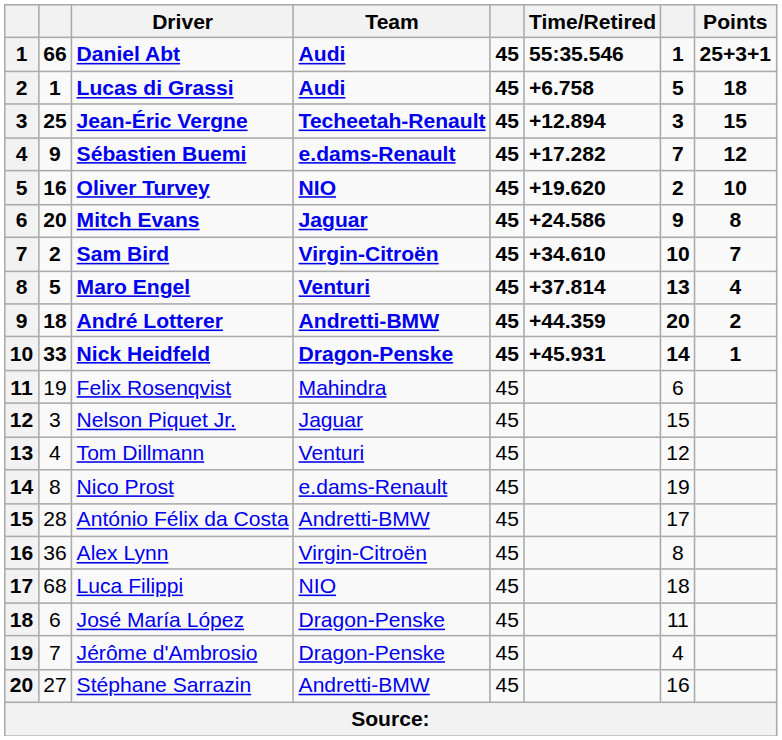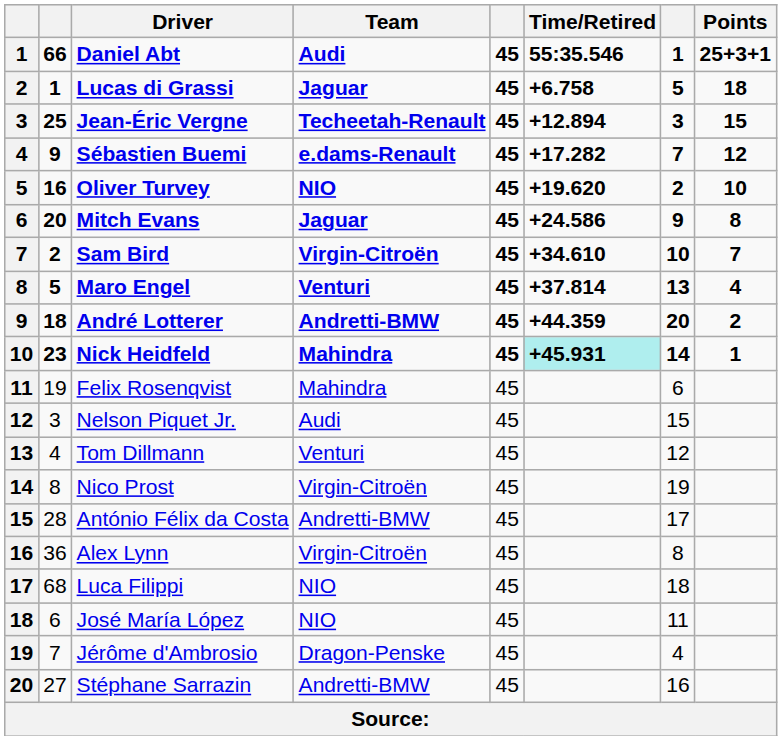 <table class="wikitable sortable" style="font-size: 85%">
 <tr>
 <th scope="col"></th>
 <th scope="col"></th>
 <th scope="col">Driver</th>
 <th scope="col">Team</th>
 <th scope="col"></th>
 <th scope="col" class="unsortable">Time/Retired</th>
 <th scope="col"></th>
 <th scope="col">Points</th>
 </tr>
 <tr style="font-weight:bold">
 <th scope="row">1</th>
 <td align="center">66</td>
 <td data-sort-value="ABT"> <a href='#'>Daniel Abt</a></td>
 <td><a href='#'>Audi</a></td>
 <td align="center">45</td>
 <td>55:35.546</td>
 <td align="center">1</td>
 <td align="center">25+3+1</td>
 </tr>
 <tr style="font-weight:bold">
 <th scope="row">2</th>
 <td align="center">1</td>
 <td data-sort-value="DIG"> <a href='#'>Lucas di Grassi</a></td>
-<td><a href='#'>Audi</a></td>
+<td><a href='#'>Jaguar</a></td>
 <td align="center">45</td>
 <td>+6.758</td>
 <td align="center">5</td>
 <td align="center">18</td>
 </tr>
 <tr style="font-weight:bold">
 <th scope="row">3</th>
 <td align="center">25</td>
 <td data-sort-value="VER"> <a href='#'>Jean-Éric Vergne</a></td>
 <td><a href='#'>Techeetah-Renault</a></td>
 <td align="center">45</td>
 <td>+12.894</td>
 <td align="center">3</td>
 <td align="center">15</td>
 </tr>
 <tr style="font-weight:bold">
 <th scope="row">4</th>
 <td align="center">9</td>
 <td data-sort-value="BUE"> <a href='#'>Sébastien Buemi</a></td>
 <td><a href='#'>e.dams-Renault</a></td>
 <td align="center">45</td>
 <td>+17.282</td>
 <td align="center">7</td>
 <td align="center">12</td>
 </tr>
 <tr style="font-weight:bold">
 <th scope="row">5</th>
 <td align="center">16</td>
 <td data-sort-value="TUR"> <a href='#'>Oliver Turvey</a></td>
 <td><a href='#'>NIO</a></td>
 <td align="center">45</td>
 <td>+19.620</td>
 <td align="center">2</td>
 <td align="center">10</td>
 </tr>
 <tr style="font-weight:bold">
 <th scope="row">6</th>
 <td align="center">20</td>
 <td data-sort-value="EVA"> <a href='#'>Mitch Evans</a></td>
 <td><a href='#'>Jaguar</a></td>
 <td align="center">45</td>
 <td>+24.586</td>
 <td align="center">9</td>
 <td align="center">8</td>
 </tr>
 <tr style="font-weight:bold">
 <th scope="row">7</th>
 <td align="center">2</td>
 <td data-sort-value="BIR"> <a href='#'>Sam Bird</a></td>
 <td><a href='#'>Virgin-Citroën</a></td>
 <td align="center">45</td>
 <td>+34.610</td>
 <td align="center">10</td>
 <td align="center">7</td>
 </tr>
 <tr style="font-weight:bold">
 <th scope="row">8</th>
 <td align="center">5</td>
 <td data-sort-value="ENG"> <a href='#'>Maro Engel</a></td>
 <td><a href='#'>Venturi</a></td>
 <td align="center">45</td>
 <td>+37.814</td>
 <td align="center">13</td>
 <td align="center">4</td>
 </tr>
 <tr style="font-weight:bold">
 <th scope="row">9</th>
 <td align="center">18</td>
 <td data-sort-value="LOT"> <a href='#'>André Lotterer</a></td>
 <td><a href='#'>Andretti-BMW</a></td>
 <td align="center">45</td>
 <td>+44.359</td>
 <td align="center">20</td>
 <td align="center">2</td>
 </tr>
 <tr style="font-weight:bold">
 <th scope="row">10</th>
-<td align="center">33</td>
+<td align="center">23</td>
 <td data-sort-value="HEI"> <a href='#'>Nick Heidfeld</a></td>
-<td><a href='#'>Dragon-Penske</a></td>
+<td><a href='#'>Mahindra</a></td>
 <td align="center">45</td>
-<td>+45.931</td>
+<td style="background: paleturquoise;">+45.931</td>
 <td align="center">14</td>
 <td align="center">1</td>
 </tr>
 <tr>
 <th scope="row"><strong>11</strong></th>
 <td align="center">19</td>
 <td data-sort-value="ROS"> <a href='#'>Felix Rosenqvist</a></td>
 <td><a href='#'>Mahindra</a></td>
 <td align="center">45</td>
 <td></td>
 <td align="center">6</td>
 <td></td>
 </tr>
 <tr>
 <th scope="row"><strong>12</strong></th>
 <td align="center">3</td>
 <td data-sort-value="PIQ"> <a href='#'>Nelson Piquet Jr.</a></td>
-<td><a href='#'>Jaguar</a></td>
+<td><a href='#'>Audi</a></td>
 <td align="center">45</td>
 <td></td>
 <td align="center">15</td>
 <td></td>
 </tr>
 <tr>
 <th scope="row"><strong>13</strong></th>
 <td align="center">4</td>
 <td data-sort-value="DIL"> <a href='#'>Tom Dillmann</a></td>
 <td><a href='#'>Venturi</a></td>
 <td align="center">45</td>
 <td></td>
 <td align="center">12</td>
 <td></td>
 </tr>
 <tr>
 <th scope="row"><strong>14</strong></th>
 <td align="center">8</td>
 <td data-sort-value="PRO"> <a href='#'>Nico Prost</a></td>
-<td><a href='#'>e.dams-Renault</a></td>
+<td><a href='#'>Virgin-Citroën</a></td>
 <td align="center">45</td>
 <td></td>
 <td align="center">19</td>
 <td></td>
 </tr>
 <tr>
 <th scope="row"><strong>15</strong></th>
 <td align="center">28</td>
 <td data-sort-value="FDC"> <a href='#'>António Félix da Costa</a></td>
 <td><a href='#'>Andretti-BMW</a></td>
 <td align="center">45</td>
 <td></td>
 <td align="center">17</td>
 <td></td>
 </tr>
 <tr>
 <th scope="row"><strong>16</strong></th>
 <td align="center">36</td>
 <td data-sort-value="LYN"> <a href='#'>Alex Lynn</a></td>
 <td><a href='#'>Virgin-Citroën</a></td>
 <td align="center">45</td>
 <td></td>
 <td align="center">8</td>
 <td></td>
 </tr>
 <tr>
 <th scope="row"><strong>17</strong></th>
 <td align="center">68</td>
 <td data-sort-value="FIL"> <a href='#'>Luca Filippi</a></td>
 <td><a href='#'>NIO</a></td>
 <td align="center">45</td>
 <td></td>
 <td align="center">18</td>
 <td></td>
 </tr>
 <tr>
 <th scope="row"><strong>18</strong></th>
 <td align="center">6</td>
 <td data-sort-value="LOP"> <a href='#'>José María López</a></td>
-<td><a href='#'>Dragon-Penske</a></td>
+<td><a href='#'>NIO</a></td>
 <td align="center">45</td>
 <td></td>
 <td align="center">11</td>
 <td></td>
 </tr>
 <tr>
 <th scope="row"><strong>19</strong></th>
 <td align="center">7</td>
 <td data-sort-value="DAM"> <a href='#'>Jérôme d'Ambrosio</a></td>
 <td><a href='#'>Dragon-Penske</a></td>
 <td align="center">45</td>
 <td></td>
 <td align="center">4</td>
 <td></td>
 </tr>
 <tr>
 <th scope="row"><strong>20</strong></th>
 <td align="center">27</td>
 <td data-sort-value="SAR"> <a href='#'>Stéphane Sarrazin</a></td>
 <td><a href='#'>Andretti-BMW</a></td>
 <td align="center">45</td>
 <td></td>
 <td align="center">16</td>
 <td></td>
 </tr>
 <tr>
 <th colspan="8">Source:</th>
 </tr>
 <tr>
 </tr>
 </table>
